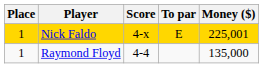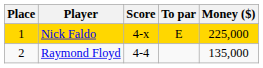 <table class="wikitable">
 <tr>
 <th>Place</th>
 <th>Player</th>
 <th>Score</th>
 <th>To par</th>
 <th>Money ($)</th>
 </tr>
 <tr style="background:gold">
 <td align=center>1</td>
 <td> <a href='#'>Nick Faldo</a></td>
 <td align=center>4-x</td>
 <td align=center>E</td>
-<td align=center>225,001</td>
+<td align=center>225,000</td>
 </tr>
 <tr>
-<td align=center>1</td>
+<td align=center>2</td>
 <td> <a href='#'>Raymond Floyd</a></td>
 <td align=center>4-4</td>
 <td></td>
 <td align=center>135,000</td>
 </tr>
 </table>
